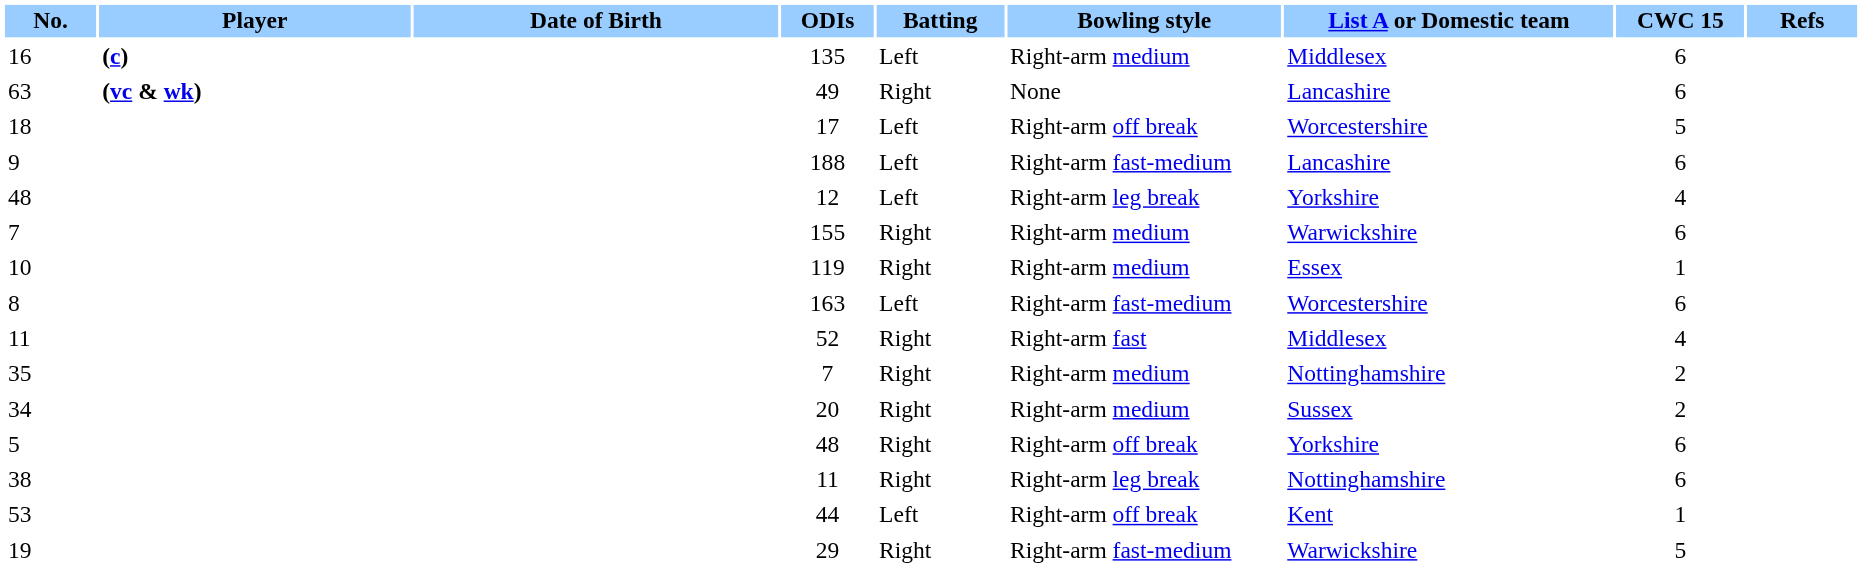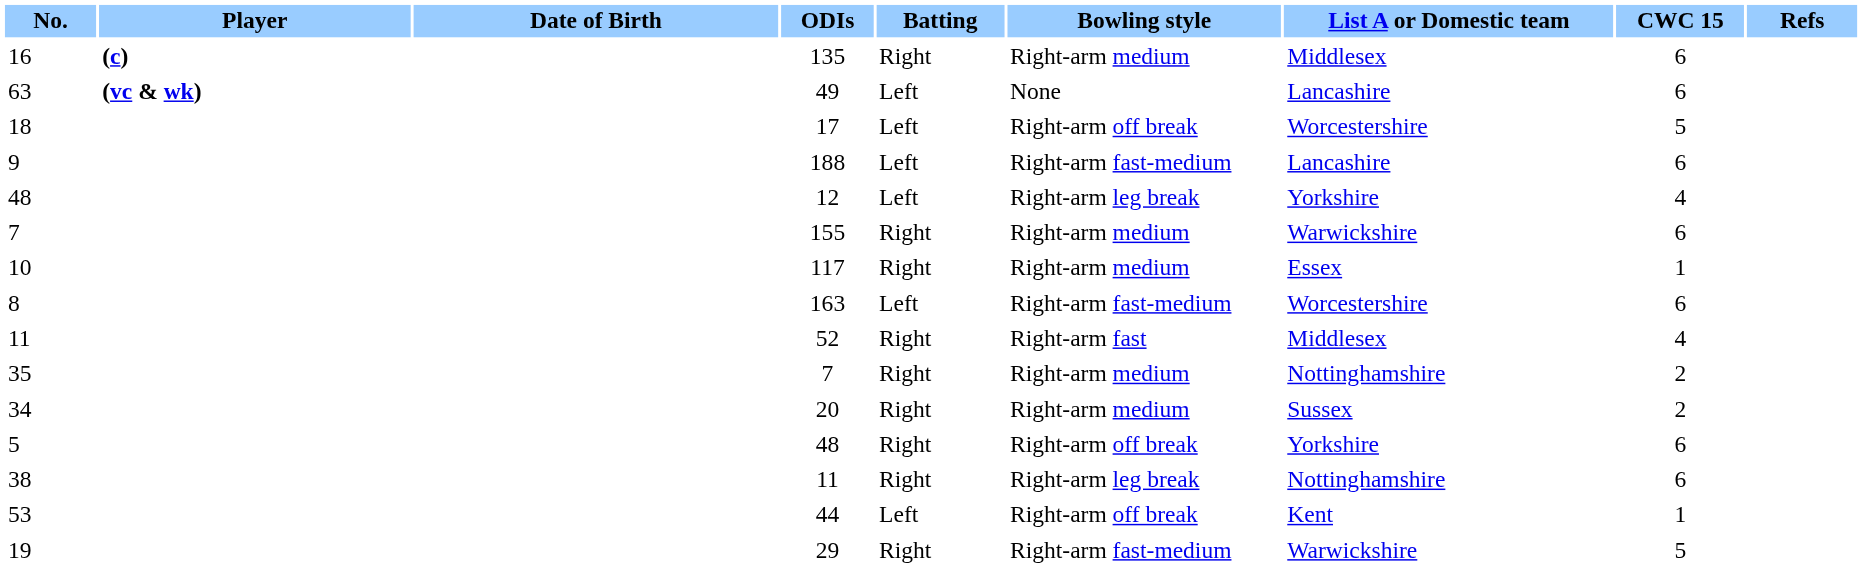 <table class="sortable plainrowheaders" style="width:100%;" border="0" cellspacing="2" cellpadding="2">
 <tr>
 <th style="background-color:#99ccff;" scope="col" width=5%>No.</th>
 <th style="background-color:#99ccff;" scope="col" width=17%>Player</th>
 <th style="background-color:#99ccff;" scope="col" width=20%>Date of Birth</th>
 <th style="background-color:#99ccff;" scope="col" width=5%>ODIs</th>
 <th style="background-color:#99ccff;" scope="col" width=7%>Batting</th>
 <th style="background-color:#99ccff;" scope="col" width=15%>Bowling style</th>
 <th style="background-color:#99ccff;" scope="col" width=18%><a href='#'>List A</a> or Domestic team</th>
 <th style="background-color:#99ccff;" scope="col" width=7%>CWC 15</th>
 <th style="background-color:#99ccff;" scope="col" width=6% class="unsortable">Refs</th>
 </tr>
 <tr>
 <td>16</td>
 <th scope="row" align="left"> (<a href='#'>c</a>)</th>
 <td></td>
 <td align="center">135</td>
-<td>Left</td>
+<td>Right</td>
 <td>Right-arm <a href='#'>medium</a></td>
 <td><a href='#'>Middlesex</a></td>
 <td align="center">6</td>
 <td align="center"></td>
 </tr>
 <tr>
 <td>63</td>
 <th scope="row" align="left"> (<a href='#'>vc</a> & <a href='#'>wk</a>)</th>
 <td></td>
 <td align="center">49</td>
-<td>Right</td>
+<td>Left</td>
 <td>None</td>
 <td><a href='#'>Lancashire</a></td>
 <td align="center">6</td>
 <td align="center"></td>
 </tr>
 <tr>
 <td>18</td>
 <th scope="row" align="left"></th>
 <td></td>
 <td align="center">17</td>
 <td>Left</td>
 <td>Right-arm <a href='#'>off break</a></td>
 <td><a href='#'>Worcestershire</a></td>
 <td align="center">5</td>
 <td align="center"></td>
 </tr>
 <tr>
 <td>9</td>
 <th scope="row" align="left"></th>
 <td></td>
 <td align="center">188</td>
 <td>Left</td>
 <td>Right-arm <a href='#'>fast-medium</a></td>
 <td><a href='#'>Lancashire</a></td>
 <td align="center">6</td>
 <td align="center"></td>
 </tr>
 <tr>
 <td>48</td>
 <th scope="row" align="left"></th>
 <td></td>
 <td align="center">12</td>
 <td>Left</td>
 <td>Right-arm <a href='#'>leg break</a></td>
 <td><a href='#'>Yorkshire</a></td>
 <td align="center">4</td>
 <td align="center"></td>
 </tr>
 <tr>
 <td>7</td>
 <th scope="row" align="left"></th>
 <td></td>
 <td align="center">155</td>
 <td>Right</td>
 <td>Right-arm <a href='#'>medium</a></td>
 <td><a href='#'>Warwickshire</a></td>
 <td align="center">6</td>
 <td align="center"></td>
 </tr>
 <tr>
 <td>10</td>
 <th scope="row" align="left"></th>
 <td></td>
-<td align="center">119</td>
+<td align="center">117</td>
 <td>Right</td>
 <td>Right-arm <a href='#'>medium</a></td>
 <td><a href='#'>Essex</a></td>
 <td align="center">1</td>
 <td align="center"></td>
 </tr>
 <tr>
 <td>8</td>
 <th scope="row" align="left"></th>
 <td></td>
 <td align="center">163</td>
 <td>Left</td>
 <td>Right-arm <a href='#'>fast-medium</a></td>
 <td><a href='#'>Worcestershire</a></td>
 <td align="center">6</td>
 <td align="center"></td>
 </tr>
 <tr>
 <td>11</td>
 <th scope="row" align="left"></th>
 <td></td>
 <td align="center">52</td>
 <td>Right</td>
 <td>Right-arm <a href='#'>fast</a></td>
 <td><a href='#'>Middlesex</a></td>
 <td align="center">4</td>
 <td align="center"></td>
 </tr>
 <tr>
 <td>35</td>
 <th scope="row" align="left"></th>
 <td></td>
 <td align="center">7</td>
 <td>Right</td>
 <td>Right-arm <a href='#'>medium</a></td>
 <td><a href='#'>Nottinghamshire</a></td>
 <td align="center">2</td>
 <td align="center"></td>
 </tr>
 <tr>
 <td>34</td>
 <th scope="row" align="left"></th>
 <td></td>
 <td align="center">20</td>
 <td>Right</td>
 <td>Right-arm <a href='#'>medium</a></td>
 <td><a href='#'>Sussex</a></td>
 <td align="center">2</td>
 <td align="center"></td>
 </tr>
 <tr>
 <td>5</td>
 <th scope="row" align="left"></th>
 <td></td>
 <td align="center">48</td>
 <td>Right</td>
 <td>Right-arm <a href='#'>off break</a></td>
 <td><a href='#'>Yorkshire</a></td>
 <td align="center">6</td>
 <td align="center"></td>
 </tr>
 <tr>
 <td>38</td>
 <th scope="row" align="left"></th>
 <td></td>
 <td align="center">11</td>
 <td>Right</td>
 <td>Right-arm <a href='#'>leg break</a></td>
 <td><a href='#'>Nottinghamshire</a></td>
 <td align="center">6</td>
 <td align="center"></td>
 </tr>
 <tr>
 <td>53</td>
 <th scope="row" align="left"></th>
 <td></td>
 <td align="center">44</td>
 <td>Left</td>
 <td>Right-arm <a href='#'>off break</a></td>
 <td><a href='#'>Kent</a></td>
 <td align="center">1</td>
 <td align="center"></td>
 </tr>
 <tr>
 <td>19</td>
 <th scope="row" align="left"></th>
 <td></td>
 <td align="center">29</td>
 <td>Right</td>
 <td>Right-arm <a href='#'>fast-medium</a></td>
 <td><a href='#'>Warwickshire</a></td>
 <td align="center">5</td>
 <td align="center"></td>
 </tr>
 </table>
